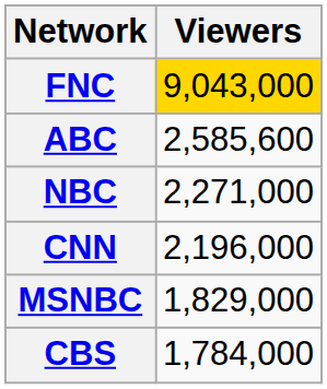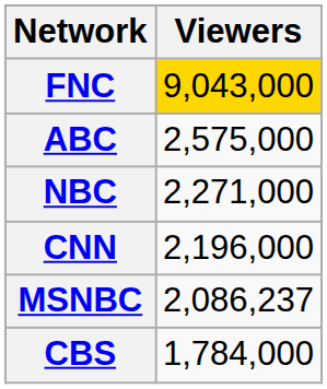 <table class="wikitable sortable plainrowheaders" style="text-align:right;">
 <tr>
 <th scope="col">Network</th>
 <th scope="col">Viewers</th>
 </tr>
 <tr>
 <th scope="row"><a href='#'>FNC</a></th>
 <td style="background: gold;">9,043,000</td>
 </tr>
 <tr>
 <th scope="row"><a href='#'>ABC</a></th>
-<td>2,585,600</td>
+<td>2,575,000</td>
 </tr>
 <tr>
 <th scope="row"><a href='#'>NBC</a></th>
 <td>2,271,000</td>
 </tr>
 <tr>
 <th scope="row"><a href='#'>CNN</a></th>
 <td>2,196,000</td>
 </tr>
 <tr>
 <th scope="row"><a href='#'>MSNBC</a></th>
-<td>1,829,000</td>
+<td>2,086,237</td>
 </tr>
 <tr>
 <th scope="row"><a href='#'>CBS</a></th>
 <td>1,784,000</td>
 </tr>
 </table>
